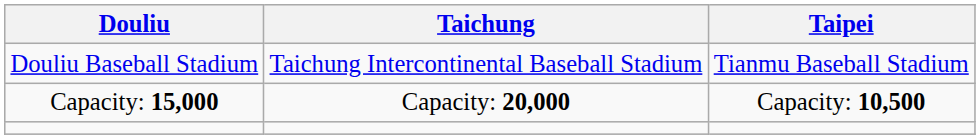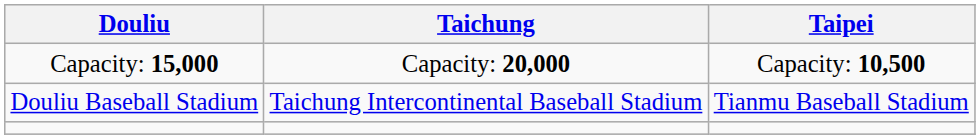 <table class="wikitable" style="text-align:center">
 <tr>
 <th><a href='#'>Douliu</a></th>
 <th><a href='#'>Taichung</a></th>
 <th><a href='#'>Taipei</a></th>
 </tr>
 <tr>
+<td>Capacity: <strong>15,000</strong></td>
+<td>Capacity: <strong>20,000</strong></td>
+<td>Capacity: <strong>10,500</strong></td>
+</tr>
+<tr>
 <td><a href='#'>Douliu Baseball Stadium</a></td>
 <td><a href='#'>Taichung Intercontinental Baseball Stadium</a></td>
 <td><a href='#'>Tianmu Baseball Stadium</a></td>
-</tr>
-<tr>
-<td>Capacity: <strong>15,000</strong></td>
-<td>Capacity: <strong>20,000</strong></td>
-<td>Capacity: <strong>10,500</strong></td>
 </tr>
 <tr>
 <td></td>
 <td></td>
 <td></td>
 </tr>
 </table>
